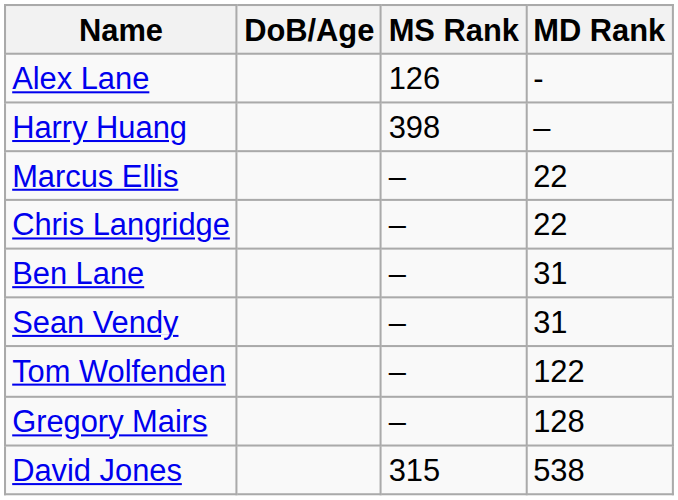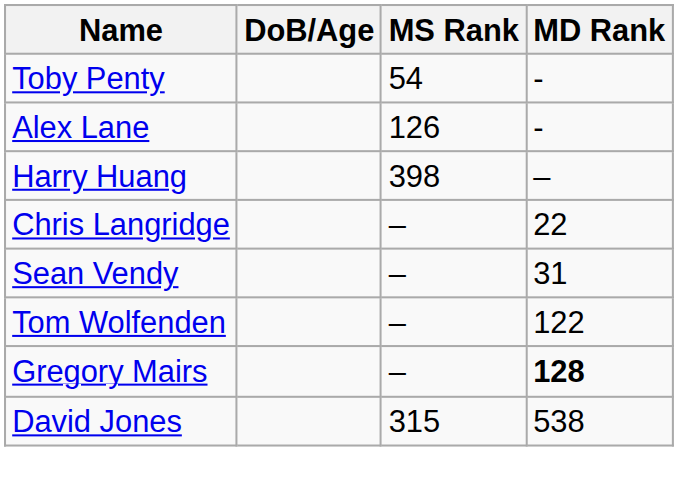 <table class="wikitable" style="text-align: left; font-size:95%;">
 <tr>
 <th>Name</th>
 <th>DoB/Age</th>
 <th>MS Rank</th>
 <th>MD Rank</th>
+</tr>
+<tr>
+<td><a href='#'>Toby Penty</a></td>
+<td></td>
+<td>54</td>
+<td>-</td>
 </tr>
 <tr>
 <td><a href='#'>Alex Lane</a></td>
 <td></td>
 <td>126</td>
 <td>-</td>
 </tr>
 <tr>
 <td><a href='#'>Harry Huang</a></td>
 <td></td>
 <td>398</td>
 <td>–</td>
 </tr>
 <tr>
-<td><a href='#'>Marcus Ellis</a></td>
-<td></td>
-<td>–</td>
-<td>22</td>
-</tr>
-<tr>
 <td><a href='#'>Chris Langridge</a></td>
 <td></td>
 <td>–</td>
 <td>22</td>
-</tr>
-<tr>
-<td><a href='#'>Ben Lane</a></td>
-<td></td>
-<td>–</td>
-<td>31</td>
 </tr>
 <tr>
 <td><a href='#'>Sean Vendy</a></td>
 <td></td>
 <td>–</td>
 <td>31</td>
 </tr>
 <tr>
 <td><a href='#'>Tom Wolfenden</a></td>
 <td></td>
 <td>–</td>
 <td>122</td>
 </tr>
 <tr>
 <td><a href='#'>Gregory Mairs</a></td>
 <td></td>
 <td>–</td>
-<td>128</td>
+<td><strong>128</strong></td>
 </tr>
 <tr>
 <td><a href='#'>David Jones</a></td>
 <td></td>
 <td>315</td>
 <td>538</td>
 </tr>
 </table>
